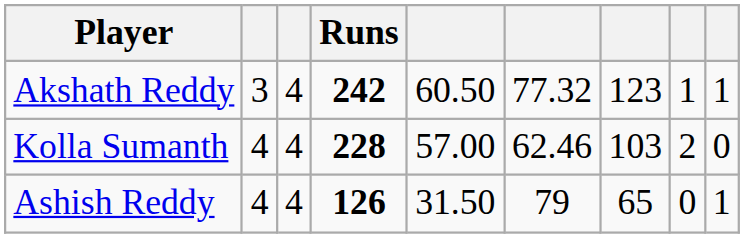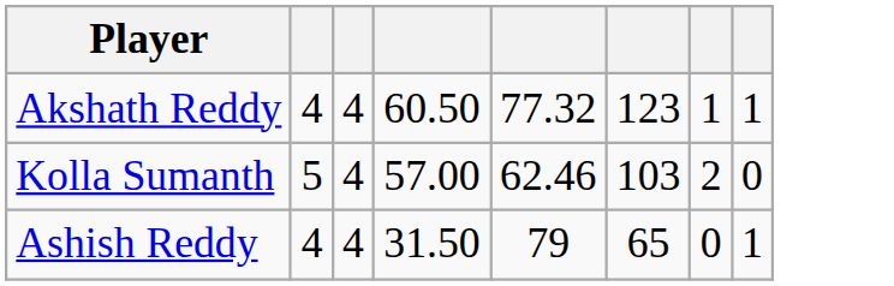 <table class="wikitable sortable" style="text-align: center;">
 <tr>
 <th class="unsortable">Player</th>
 <th></th>
 <th></th>
-<th>Runs</th>
 <th></th>
 <th></th>
 <th></th>
 <th></th>
 <th></th>
 </tr>
 <tr>
 <td style="text-align:left"><a href='#'>Akshath Reddy</a></td>
-<td style="text-align:left">3</td>
+<td style="text-align:left">4</td>
 <td>4</td>
-<td><strong>242</strong></td>
 <td>60.50</td>
 <td>77.32</td>
 <td>123</td>
 <td>1</td>
 <td>1</td>
 </tr>
 <tr>
 <td style="text-align:left"><a href='#'>Kolla Sumanth</a></td>
-<td style="text-align:left">4</td>
+<td style="text-align:left">5</td>
 <td>4</td>
-<td><strong>228</strong></td>
 <td>57.00</td>
 <td>62.46</td>
 <td>103</td>
 <td>2</td>
 <td>0</td>
 </tr>
 <tr>
 <td style="text-align:left"><a href='#'>Ashish Reddy</a></td>
 <td style="text-align:left">4</td>
 <td>4</td>
-<td><strong>126</strong></td>
 <td>31.50</td>
 <td>79</td>
 <td>65</td>
 <td>0</td>
 <td>1</td>
 </tr>
 </table>
